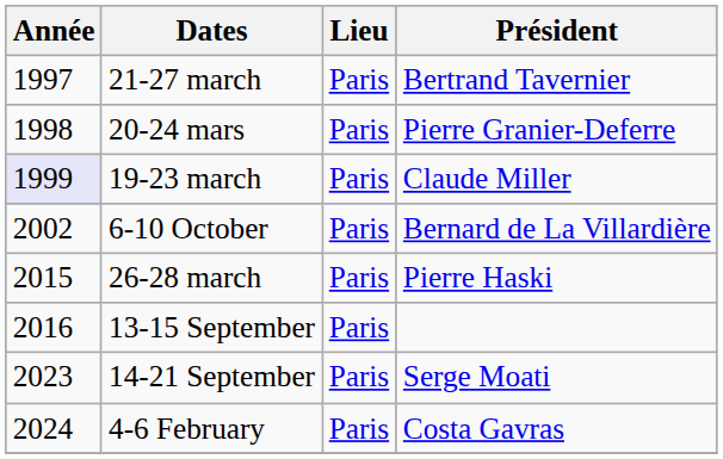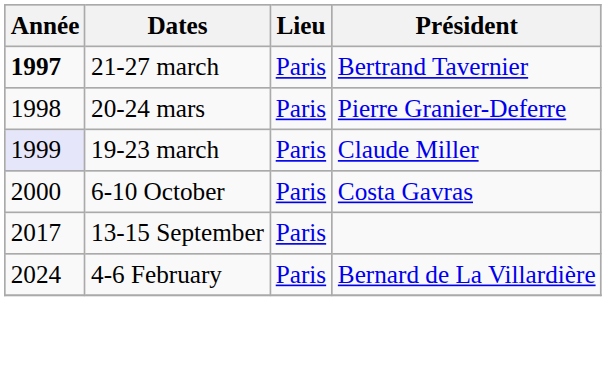 <table class="wikitable center" style="font-size:95%">
 <tr>
 <th>Année</th>
 <th>Dates</th>
 <th>Lieu</th>
 <th>Président</th>
 </tr>
 <tr>
-<td>1997</td>
+<td><strong>1997</strong></td>
 <td>21-27 march</td>
 <td><a href='#'>Paris</a></td>
 <td><a href='#'>Bertrand Tavernier</a></td>
 </tr>
 <tr>
 <td>1998</td>
 <td>20-24 mars</td>
 <td><a href='#'>Paris</a></td>
 <td><a href='#'>Pierre Granier-Deferre</a></td>
 </tr>
 <tr>
 <td style="background: lavender;">1999</td>
 <td>19-23 march</td>
 <td><a href='#'>Paris</a></td>
 <td><a href='#'>Claude Miller</a></td>
 </tr>
 <tr>
-<td>2002</td>
+<td>2000</td>
 <td>6-10 October</td>
 <td><a href='#'>Paris</a></td>
-<td><a href='#'>Bernard de La Villardière</a></td>
+<td><a href='#'>Costa Gavras</a></td>
 </tr>
 <tr>
-<td>2015</td>
-<td>26-28 march</td>
-<td><a href='#'>Paris</a></td>
-<td><a href='#'>Pierre Haski</a></td>
-</tr>
-<tr>
-<td>2016</td>
+<td>2017</td>
 <td>13-15 September</td>
 <td><a href='#'>Paris</a></td>
 <td></td>
 </tr>
 <tr>
-<td>2023</td>
-<td>14-21 September</td>
-<td><a href='#'>Paris</a></td>
-<td><a href='#'>Serge Moati</a></td>
-</tr>
-<tr>
 <td>2024</td>
 <td>4-6 February</td>
 <td><a href='#'>Paris</a></td>
-<td><a href='#'>Costa Gavras</a></td>
+<td><a href='#'>Bernard de La Villardière</a></td>
 </tr>
 <tr>
 </tr>
 </table>
